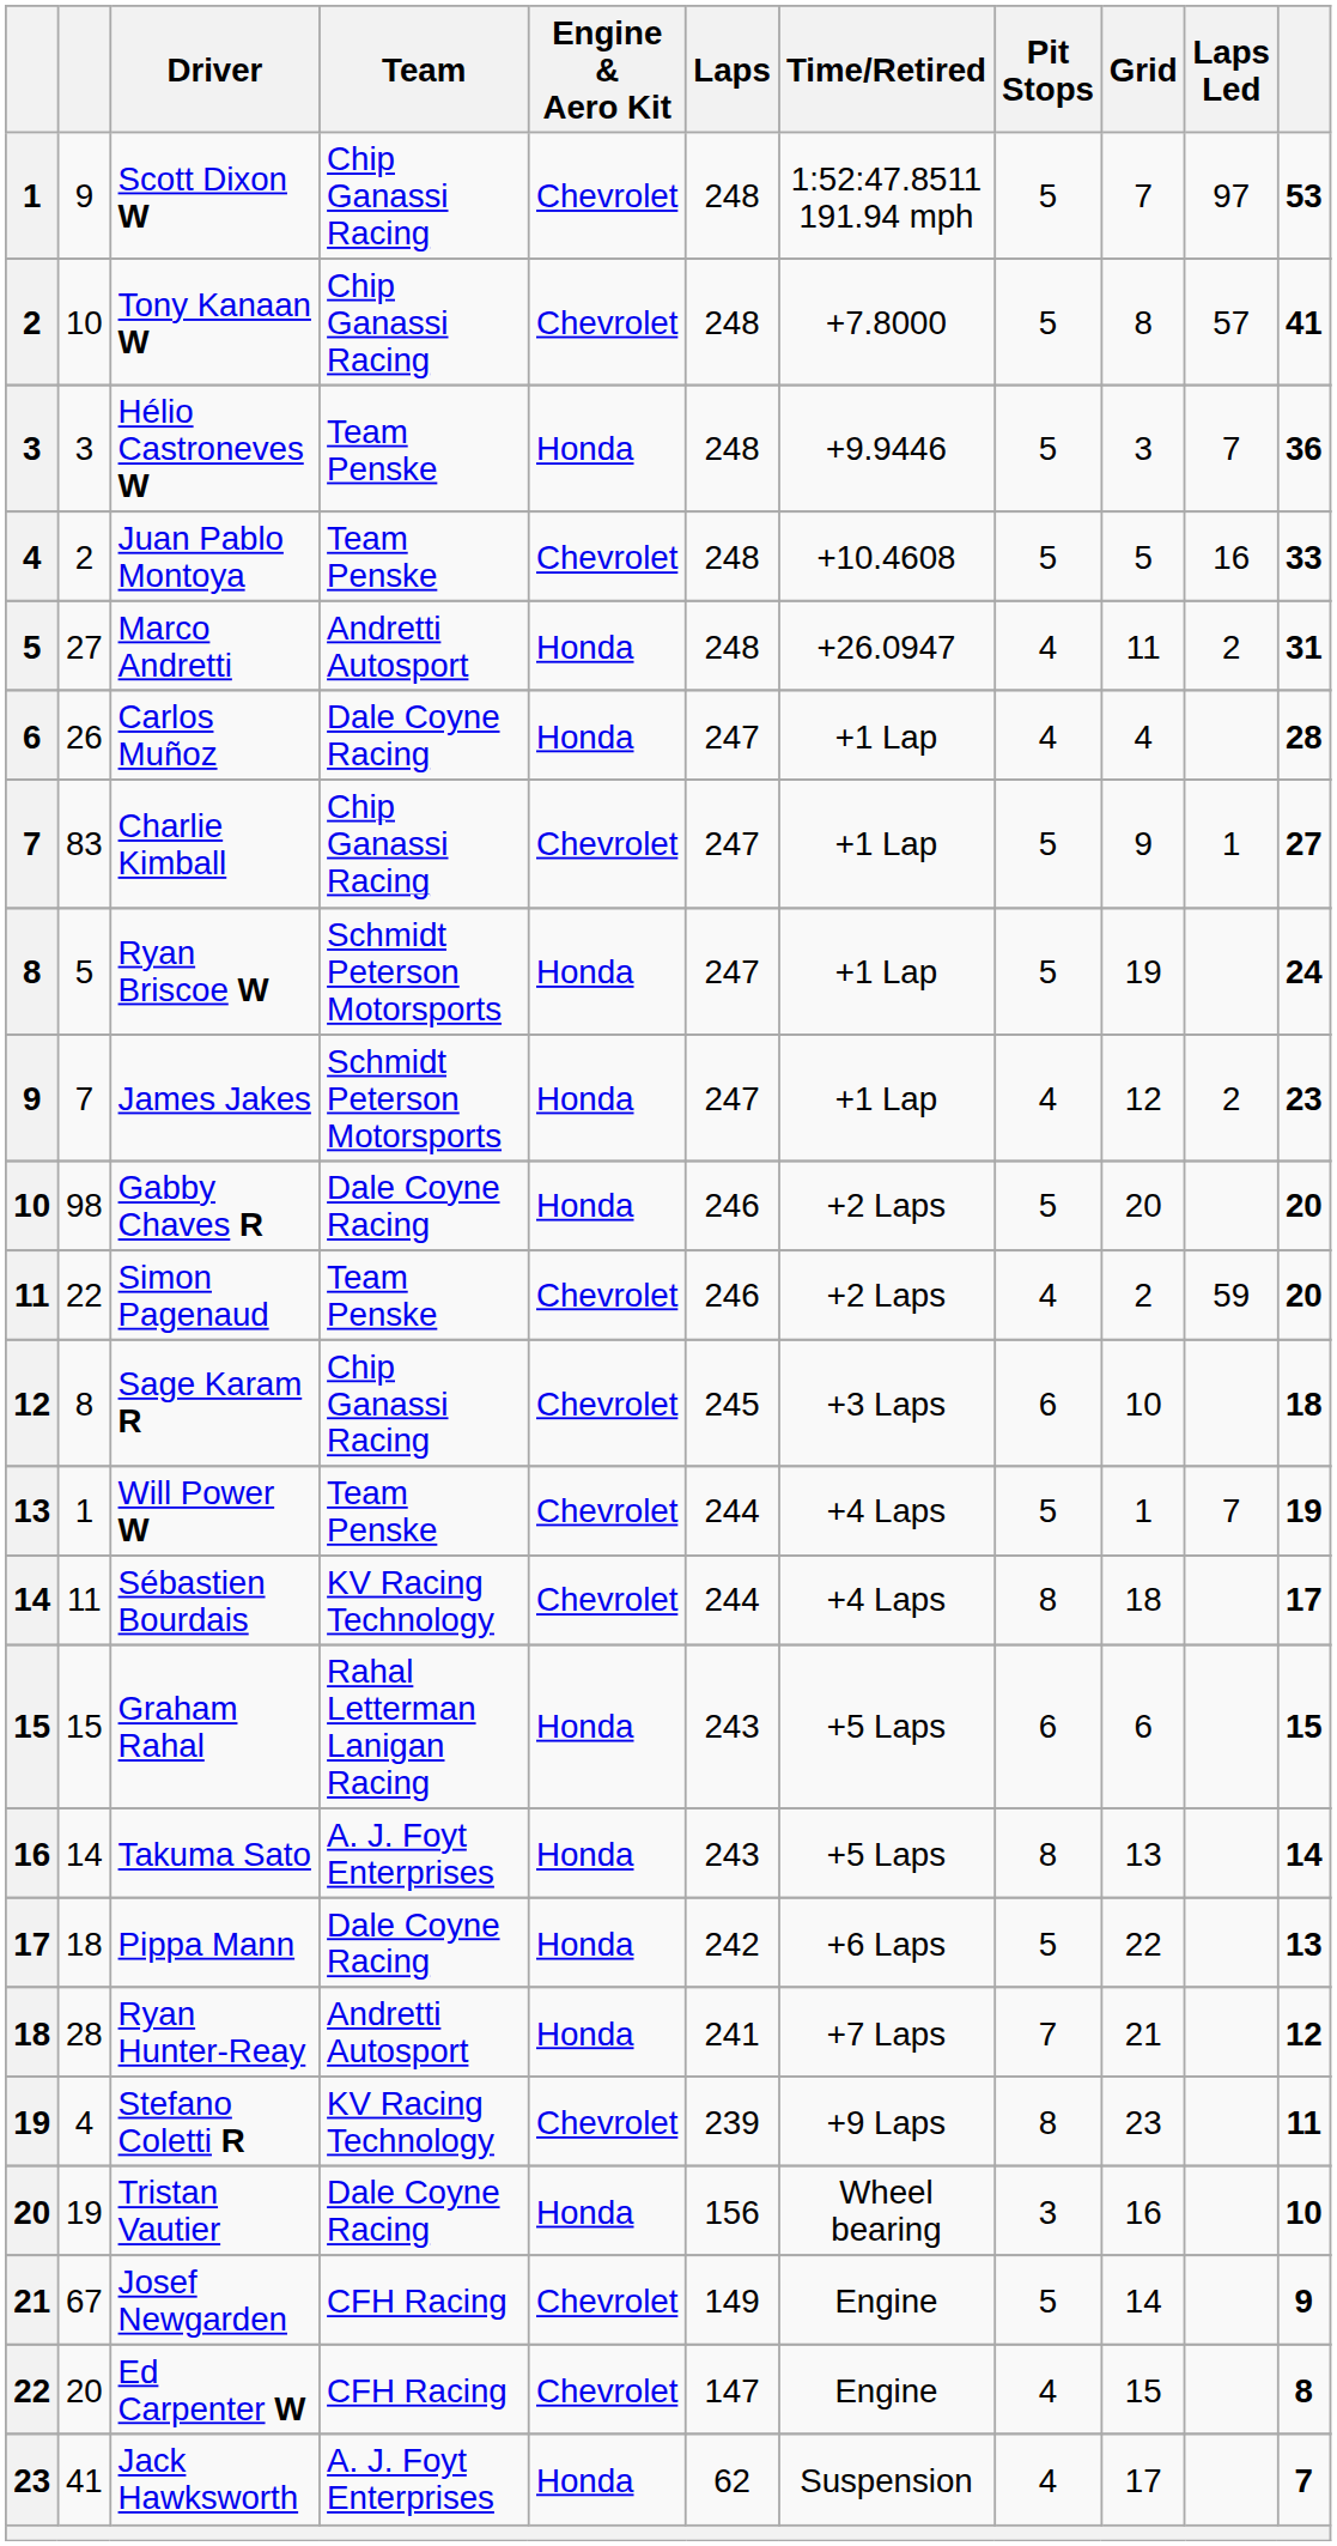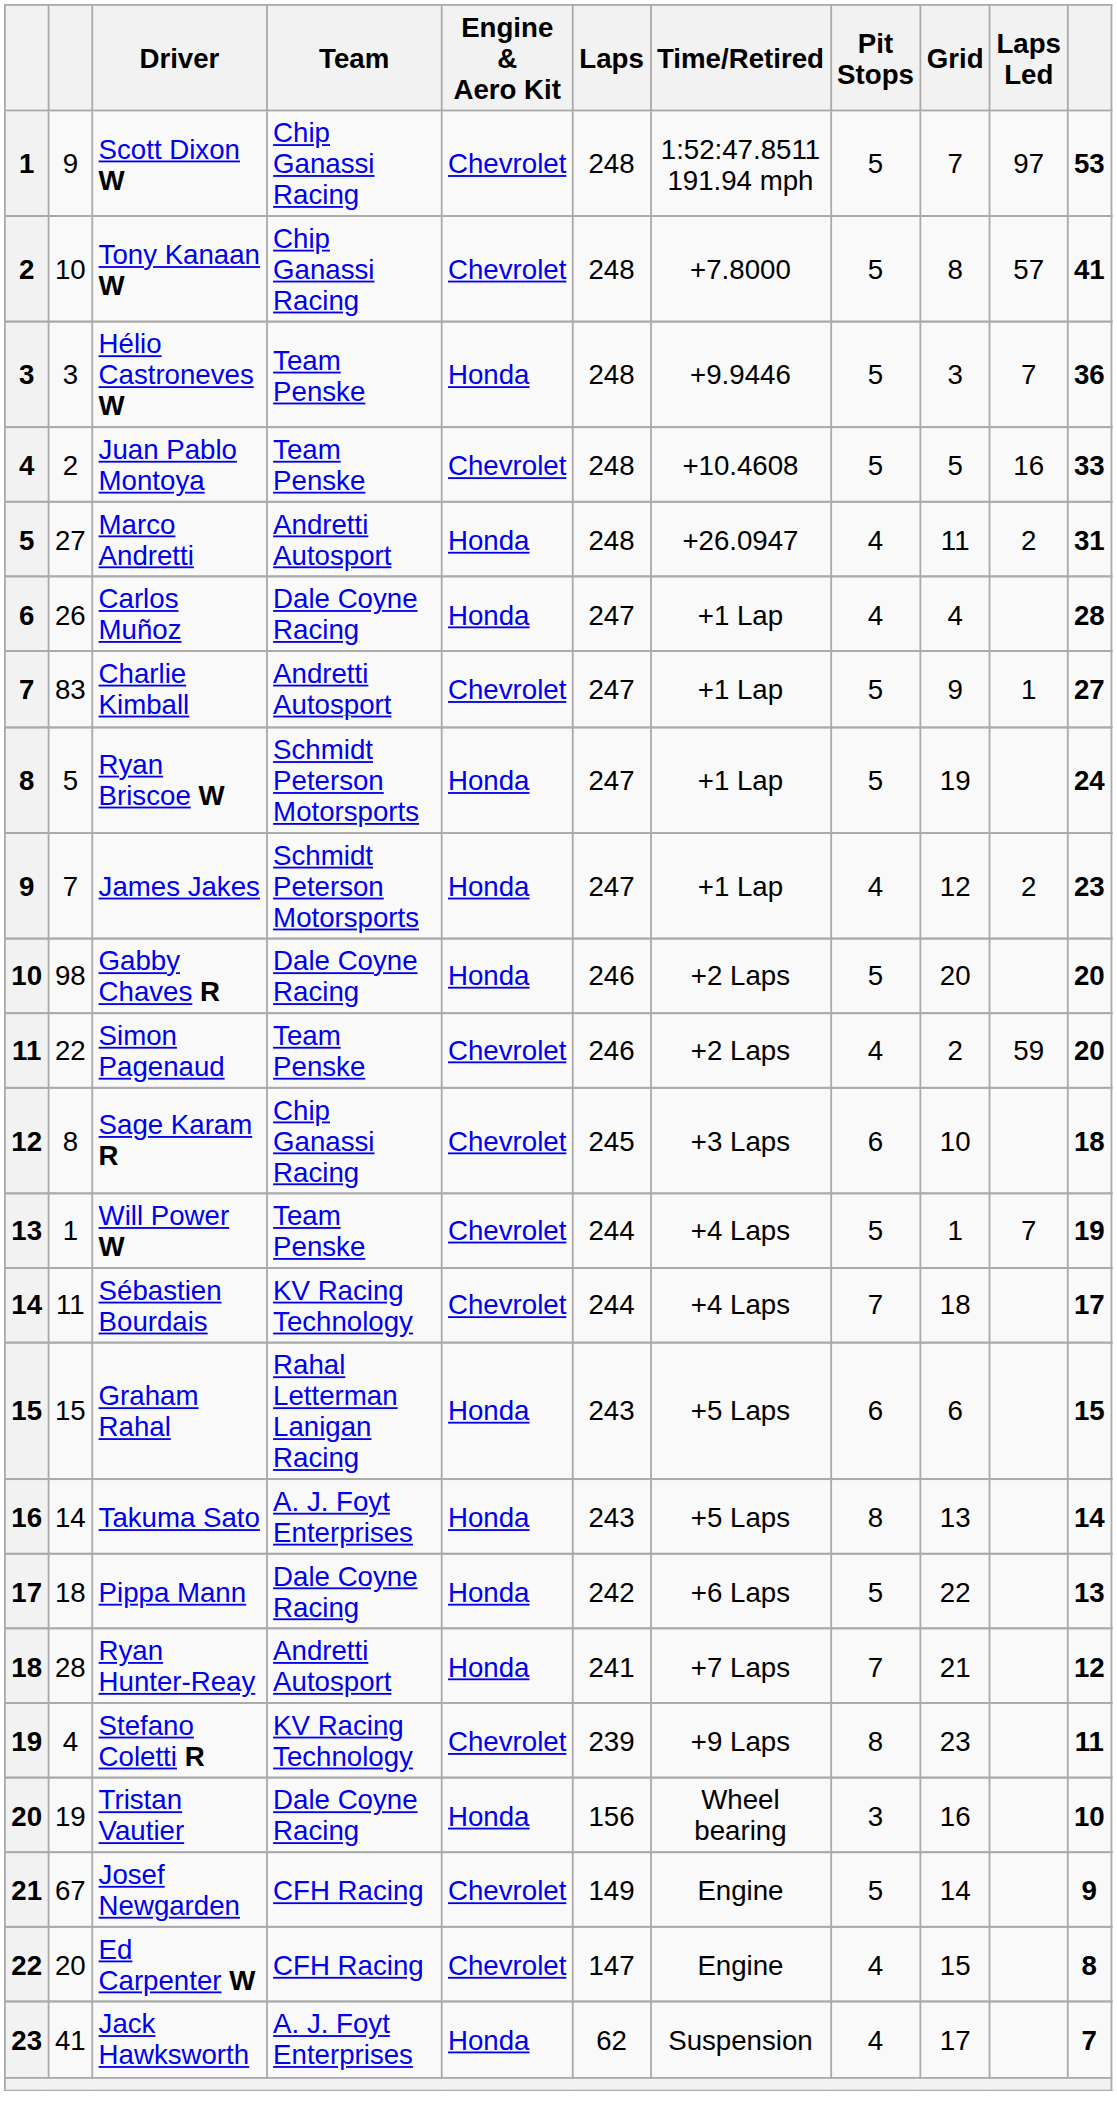 <table class="wikitable" style="font-size:95%">
 <tr>
 <th></th>
 <th></th>
 <th>Driver</th>
 <th>Team</th>
 <th>Engine &<br>Aero Kit</th>
 <th>Laps</th>
 <th>Time/Retired</th>
 <th>Pit<br>Stops</th>
 <th>Grid</th>
 <th>Laps<br>Led</th>
 <th></th>
 </tr>
 <tr>
 <th>1</th>
 <td align=center>9</td>
 <td> <a href='#'>Scott Dixon</a> <strong><span>W</span></strong></td>
 <td><a href='#'>Chip Ganassi Racing</a></td>
 <td><a href='#'>Chevrolet</a></td>
 <td align=center>248</td>
 <td align=center>1:52:47.8511<br>191.94 mph</td>
 <td align=center>5</td>
 <td align=center>7</td>
 <td align=center>97</td>
 <td align=center><strong>53</strong></td>
 </tr>
 <tr>
 </tr>
 <tr>
 <th>2</th>
 <td align=center>10</td>
 <td> <a href='#'>Tony Kanaan</a> <strong><span>W</span></strong></td>
 <td><a href='#'>Chip Ganassi Racing</a></td>
 <td><a href='#'>Chevrolet</a></td>
 <td align=center>248</td>
 <td align=center>+7.8000</td>
 <td align=center>5</td>
 <td align=center>8</td>
 <td align=center>57</td>
 <td align=center><strong>41</strong></td>
 </tr>
 <tr>
 </tr>
 <tr>
 <th>3</th>
 <td align=center>3</td>
 <td> <a href='#'>Hélio Castroneves</a> <strong><span>W</span></strong></td>
 <td><a href='#'>Team Penske</a></td>
 <td><a href='#'>Honda</a></td>
 <td align=center>248</td>
 <td align=center>+9.9446</td>
 <td align=center>5</td>
 <td align=center>3</td>
 <td align=center>7</td>
 <td align=center><strong>36</strong></td>
 </tr>
 <tr>
 </tr>
 <tr>
 <th>4</th>
 <td align=center>2</td>
 <td> <a href='#'>Juan Pablo Montoya</a></td>
 <td><a href='#'>Team Penske</a></td>
 <td><a href='#'>Chevrolet</a></td>
 <td align=center>248</td>
 <td align=center>+10.4608</td>
 <td align=center>5</td>
 <td align=center>5</td>
 <td align=center>16</td>
 <td align=center><strong>33</strong></td>
 </tr>
 <tr>
 </tr>
 <tr>
 <th>5</th>
 <td align=center>27</td>
 <td> <a href='#'>Marco Andretti</a></td>
 <td><a href='#'>Andretti Autosport</a></td>
 <td><a href='#'>Honda</a></td>
 <td align=center>248</td>
 <td align=center>+26.0947</td>
 <td align=center>4</td>
 <td align=center>11</td>
 <td align=center>2</td>
 <td align=center><strong>31</strong></td>
 </tr>
 <tr>
 </tr>
 <tr>
 <th>6</th>
 <td align=center>26</td>
 <td> <a href='#'>Carlos Muñoz</a></td>
 <td><a href='#'>Dale Coyne Racing</a></td>
 <td><a href='#'>Honda</a></td>
 <td align=center>247</td>
 <td align=center>+1 Lap</td>
 <td align=center>4</td>
 <td align=center>4</td>
 <td align=center></td>
 <td align=center><strong>28</strong></td>
 </tr>
 <tr>
 </tr>
 <tr>
 <th>7</th>
 <td align=center>83</td>
 <td> <a href='#'>Charlie Kimball</a></td>
-<td><a href='#'>Chip Ganassi Racing</a></td>
+<td><a href='#'>Andretti Autosport</a></td>
 <td><a href='#'>Chevrolet</a></td>
 <td align=center>247</td>
 <td align=center>+1 Lap</td>
 <td align=center>5</td>
 <td align=center>9</td>
 <td align=center>1</td>
 <td align=center><strong>27</strong></td>
 </tr>
 <tr>
 </tr>
 <tr>
 <th>8</th>
 <td align=center>5</td>
 <td> <a href='#'>Ryan Briscoe</a> <strong><span>W</span></strong></td>
 <td><a href='#'>Schmidt Peterson Motorsports</a></td>
 <td><a href='#'>Honda</a></td>
 <td align=center>247</td>
 <td align=center>+1 Lap</td>
 <td align=center>5</td>
 <td align=center>19</td>
 <td align=center></td>
 <td align=center><strong>24</strong></td>
 </tr>
 <tr>
 </tr>
 <tr>
 <th>9</th>
 <td align=center>7</td>
 <td> <a href='#'>James Jakes</a></td>
 <td><a href='#'>Schmidt Peterson Motorsports</a></td>
 <td><a href='#'>Honda</a></td>
 <td align=center>247</td>
 <td align=center>+1 Lap</td>
 <td align=center>4</td>
 <td align=center>12</td>
 <td align=center>2</td>
 <td align=center><strong>23</strong></td>
 </tr>
 <tr>
 </tr>
 <tr>
 <th>10</th>
 <td align=center>98</td>
 <td> <a href='#'>Gabby Chaves</a> <strong><span>R</span></strong></td>
 <td><a href='#'>Dale Coyne Racing</a></td>
 <td><a href='#'>Honda</a></td>
 <td align=center>246</td>
 <td align=center>+2 Laps</td>
 <td align=center>5</td>
 <td align=center>20</td>
 <td align=center></td>
 <td align=center><strong>20</strong></td>
 </tr>
 <tr>
 </tr>
 <tr>
 <th>11</th>
 <td align=center>22</td>
 <td> <a href='#'>Simon Pagenaud</a></td>
 <td><a href='#'>Team Penske</a></td>
 <td><a href='#'>Chevrolet</a></td>
 <td align=center>246</td>
 <td align=center>+2 Laps</td>
 <td align=center>4</td>
 <td align=center>2</td>
 <td align=center>59</td>
 <td align=center><strong>20</strong></td>
 </tr>
 <tr>
 </tr>
 <tr>
 <th>12</th>
 <td align=center>8</td>
 <td> <a href='#'>Sage Karam</a> <strong><span>R</span></strong></td>
 <td><a href='#'>Chip Ganassi Racing</a></td>
 <td><a href='#'>Chevrolet</a></td>
 <td align=center>245</td>
 <td align=center>+3 Laps</td>
 <td align=center>6</td>
 <td align=center>10</td>
 <td align=center></td>
 <td align=center><strong>18</strong></td>
 </tr>
 <tr>
 </tr>
 <tr>
 <th>13</th>
 <td align=center>1</td>
 <td> <a href='#'>Will Power</a> <strong><span>W</span></strong></td>
 <td><a href='#'>Team Penske</a></td>
 <td><a href='#'>Chevrolet</a></td>
 <td align=center>244</td>
 <td align=center>+4 Laps</td>
 <td align=center>5</td>
 <td align=center>1</td>
 <td align=center>7</td>
 <td align=center><strong>19</strong></td>
 </tr>
 <tr>
 </tr>
 <tr>
 <th>14</th>
 <td align=center>11</td>
 <td> <a href='#'>Sébastien Bourdais</a></td>
 <td><a href='#'>KV Racing Technology</a></td>
 <td><a href='#'>Chevrolet</a></td>
 <td align=center>244</td>
 <td align=center>+4 Laps</td>
-<td align=center>8</td>
+<td align=center>7</td>
 <td align=center>18</td>
 <td align=center></td>
 <td align=center><strong>17</strong></td>
 </tr>
 <tr>
 </tr>
 <tr>
 <th>15</th>
 <td align=center>15</td>
 <td> <a href='#'>Graham Rahal</a></td>
 <td><a href='#'>Rahal Letterman Lanigan Racing</a></td>
 <td><a href='#'>Honda</a></td>
 <td align=center>243</td>
 <td align=center>+5 Laps</td>
 <td align=center>6</td>
 <td align=center>6</td>
 <td align=center></td>
 <td align=center><strong>15</strong></td>
 </tr>
 <tr>
 </tr>
 <tr>
 <th>16</th>
 <td align=center>14</td>
 <td> <a href='#'>Takuma Sato</a></td>
 <td><a href='#'>A. J. Foyt Enterprises</a></td>
 <td><a href='#'>Honda</a></td>
 <td align=center>243</td>
 <td align=center>+5 Laps</td>
 <td align=center>8</td>
 <td align=center>13</td>
 <td align=center></td>
 <td align=center><strong>14</strong></td>
 </tr>
 <tr>
 </tr>
 <tr>
 <th>17</th>
 <td align=center>18</td>
 <td> <a href='#'>Pippa Mann</a></td>
 <td><a href='#'>Dale Coyne Racing</a></td>
 <td><a href='#'>Honda</a></td>
 <td align=center>242</td>
 <td align=center>+6 Laps</td>
 <td align=center>5</td>
 <td align=center>22</td>
 <td align=center></td>
 <td align=center><strong>13</strong></td>
 </tr>
 <tr>
 </tr>
 <tr>
 <th>18</th>
 <td align=center>28</td>
 <td> <a href='#'>Ryan Hunter-Reay</a></td>
 <td><a href='#'>Andretti Autosport</a></td>
 <td><a href='#'>Honda</a></td>
 <td align=center>241</td>
 <td align=center>+7 Laps</td>
 <td align=center>7</td>
 <td align=center>21</td>
 <td align=center></td>
 <td align=center><strong>12</strong></td>
 </tr>
 <tr>
 </tr>
 <tr>
 <th>19</th>
 <td align=center>4</td>
 <td> <a href='#'>Stefano Coletti</a> <strong><span>R</span></strong></td>
 <td><a href='#'>KV Racing Technology</a></td>
 <td><a href='#'>Chevrolet</a></td>
 <td align=center>239</td>
 <td align=center>+9 Laps</td>
 <td align=center>8</td>
 <td align=center>23</td>
 <td align=center></td>
 <td align=center><strong>11</strong></td>
 </tr>
 <tr>
 </tr>
 <tr>
 <th>20</th>
 <td align=center>19</td>
 <td> <a href='#'>Tristan Vautier</a></td>
 <td><a href='#'>Dale Coyne Racing</a></td>
 <td><a href='#'>Honda</a></td>
 <td align=center>156</td>
 <td align=center>Wheel bearing</td>
 <td align=center>3</td>
 <td align=center>16</td>
 <td align=center></td>
 <td align=center><strong>10</strong></td>
 </tr>
 <tr>
 </tr>
 <tr>
 <th>21</th>
 <td align=center>67</td>
 <td> <a href='#'>Josef Newgarden</a></td>
 <td><a href='#'>CFH Racing</a></td>
 <td><a href='#'>Chevrolet</a></td>
 <td align=center>149</td>
 <td align=center>Engine</td>
 <td align=center>5</td>
 <td align=center>14</td>
 <td align=center></td>
 <td align=center><strong>9</strong></td>
 </tr>
 <tr>
 </tr>
 <tr>
 <th>22</th>
 <td align=center>20</td>
 <td> <a href='#'>Ed Carpenter</a> <strong><span>W</span></strong></td>
 <td><a href='#'>CFH Racing</a></td>
 <td><a href='#'>Chevrolet</a></td>
 <td align=center>147</td>
 <td align=center>Engine</td>
 <td align=center>4</td>
 <td align=center>15</td>
 <td align=center></td>
 <td align=center><strong>8</strong></td>
 </tr>
 <tr>
 </tr>
 <tr>
 <th>23</th>
 <td align=center>41</td>
 <td> <a href='#'>Jack Hawksworth</a></td>
 <td><a href='#'>A. J. Foyt Enterprises</a></td>
 <td><a href='#'>Honda</a></td>
 <td align=center>62</td>
 <td align=center>Suspension</td>
 <td align=center>4</td>
 <td align=center>17</td>
 <td align=center></td>
 <td align=center><strong>7</strong></td>
 </tr>
 <tr>
 <th colspan=11 align=center></th>
 </tr>
 </table>
